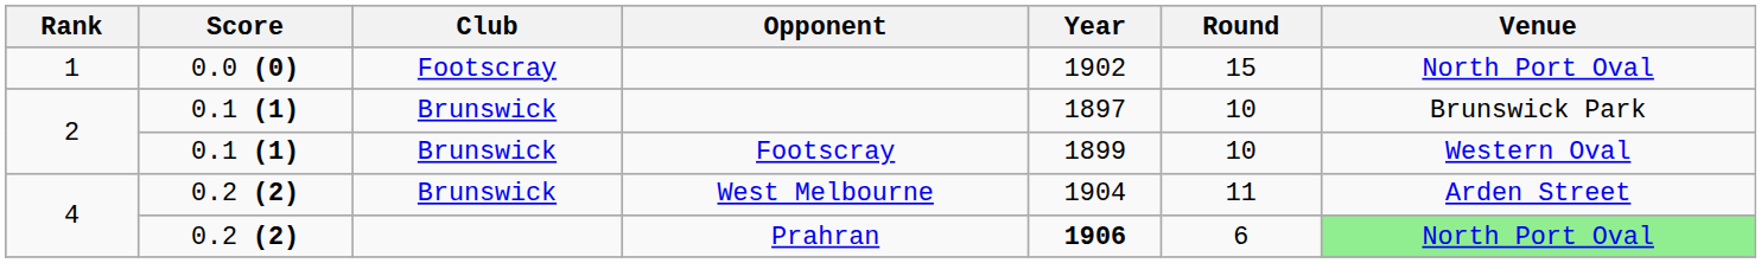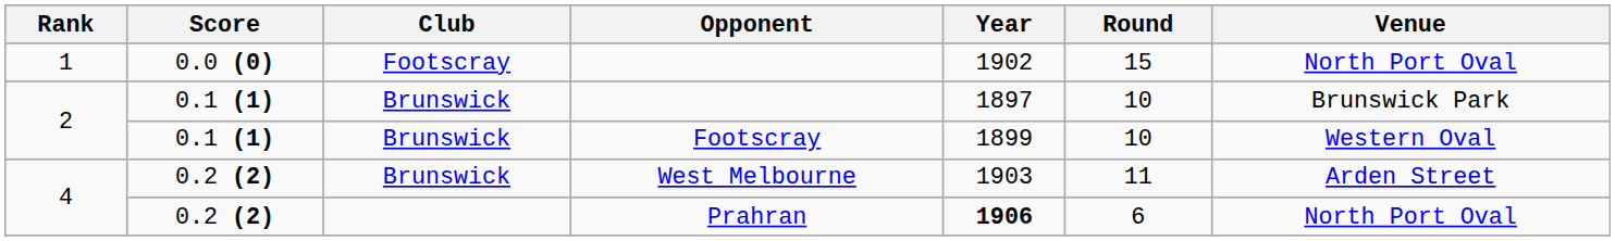 <table class="wikitable"  style="text-align:center; width:100%;">
 <tr>
 <th>Rank</th>
 <th>Score</th>
 <th>Club</th>
 <th>Opponent</th>
 <th>Year</th>
 <th>Round</th>
 <th>Venue</th>
 </tr>
 <tr>
 <td>1</td>
 <td>0.0 <strong>(0)</strong></td>
 <td><a href='#'>Footscray</a></td>
 <td></td>
 <td>1902</td>
 <td>15</td>
 <td><a href='#'>North Port Oval</a></td>
 </tr>
 <tr>
 <td rowspan=2>2</td>
 <td>0.1 <strong>(1)</strong></td>
 <td><a href='#'>Brunswick</a></td>
 <td></td>
 <td>1897</td>
 <td>10</td>
 <td>Brunswick Park</td>
 </tr>
 <tr>
 <td>0.1 <strong>(1)</strong></td>
 <td><a href='#'>Brunswick</a></td>
 <td><a href='#'>Footscray</a></td>
 <td>1899</td>
 <td>10</td>
 <td><a href='#'>Western Oval</a></td>
 </tr>
 <tr>
 <td rowspan=2>4</td>
 <td>0.2 <strong>(2)</strong></td>
 <td><a href='#'>Brunswick</a></td>
 <td><a href='#'>West Melbourne</a></td>
-<td>1904</td>
+<td>1903</td>
 <td>11</td>
 <td><a href='#'>Arden Street</a></td>
 </tr>
 <tr>
 <td>0.2 <strong>(2)</strong></td>
 <td></td>
 <td><a href='#'>Prahran</a></td>
 <td><strong>1906</strong></td>
 <td>6</td>
-<td style="background: lightgreen;"><a href='#'>North Port Oval</a></td>
+<td><a href='#'>North Port Oval</a></td>
 </tr>
 </table>
